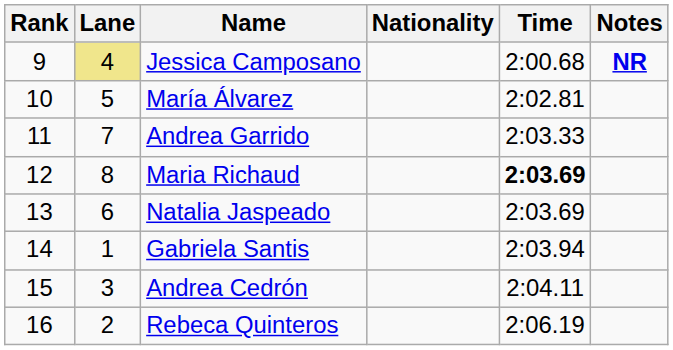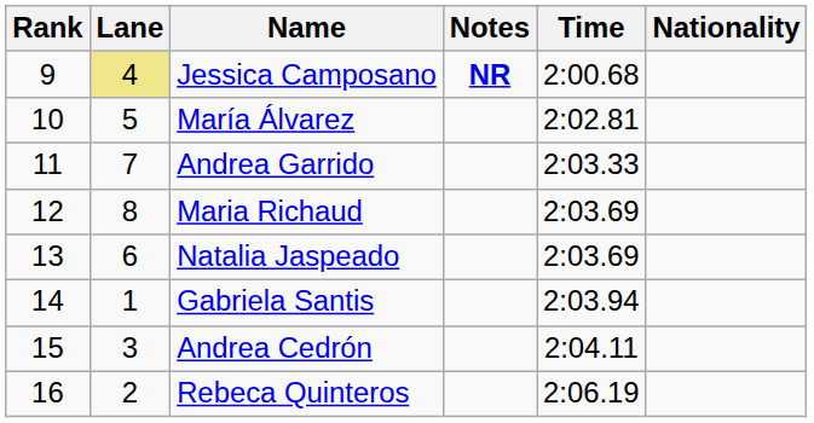 <table class="wikitable sortable" style="text-align:center">
 <tr>
 <th>Rank</th>
 <th>Lane</th>
 <th>Name</th>
+<th>Notes</th>
+<th>Time</th>
 <th>Nationality</th>
-<th>Time</th>
-<th>Notes</th>
 </tr>
 <tr>
 <td>9</td>
 <td style="background: khaki;">4</td>
 <td align=left><a href='#'>Jessica Camposano</a></td>
+<td><strong><a href='#'>NR</a></strong></td>
+<td>2:00.68</td>
 <td align=left></td>
-<td>2:00.68</td>
-<td><strong><a href='#'>NR</a></strong></td>
 </tr>
 <tr>
 <td>10</td>
 <td>5</td>
 <td align=left><a href='#'>María Álvarez</a></td>
+<td></td>
+<td>2:02.81</td>
 <td align=left></td>
-<td>2:02.81</td>
-<td></td>
 </tr>
 <tr>
 <td>11</td>
 <td>7</td>
 <td align=left><a href='#'>Andrea Garrido</a></td>
+<td></td>
+<td>2:03.33</td>
 <td align=left></td>
-<td>2:03.33</td>
-<td></td>
 </tr>
 <tr>
 <td>12</td>
 <td>8</td>
 <td align=left><a href='#'>Maria Richaud</a></td>
+<td></td>
+<td>2:03.69</td>
 <td align=left></td>
-<td><strong>2:03.69</strong></td>
-<td></td>
 </tr>
 <tr>
 <td>13</td>
 <td>6</td>
 <td align=left><a href='#'>Natalia Jaspeado</a></td>
+<td></td>
+<td>2:03.69</td>
 <td align=left></td>
-<td>2:03.69</td>
-<td></td>
 </tr>
 <tr>
 <td>14</td>
 <td>1</td>
 <td align=left><a href='#'>Gabriela Santis</a></td>
+<td></td>
+<td>2:03.94</td>
 <td align=left></td>
-<td>2:03.94</td>
-<td></td>
 </tr>
 <tr>
 <td>15</td>
 <td>3</td>
 <td align=left><a href='#'>Andrea Cedrón</a></td>
+<td></td>
+<td>2:04.11</td>
 <td align=left></td>
-<td>2:04.11</td>
-<td></td>
 </tr>
 <tr>
 <td>16</td>
 <td>2</td>
 <td align=left><a href='#'>Rebeca Quinteros</a></td>
+<td></td>
+<td>2:06.19</td>
 <td align=left></td>
-<td>2:06.19</td>
-<td></td>
 </tr>
 </table>
